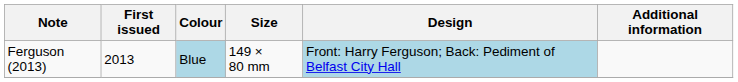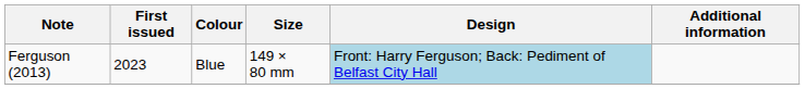 <table class="wikitable">
 <tr>
 <th>Note</th>
 <th>First issued</th>
 <th>Colour</th>
 <th>Size</th>
 <th>Design</th>
 <th>Additional information</th>
 </tr>
 <tr>
 <td>Ferguson (2013)</td>
-<td>2013</td>
-<td style="background: lightblue;">Blue</td>
+<td>2023</td>
+<td>Blue</td>
 <td>149 × 80 mm</td>
 <td style="background: lightblue;">Front: Harry Ferguson; Back: Pediment of  <a href='#'>Belfast City Hall</a></td>
 <td></td>
 </tr>
 <tr>
 </tr>
 </table>
